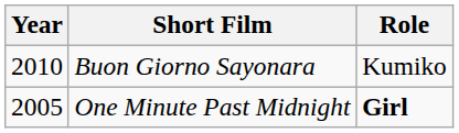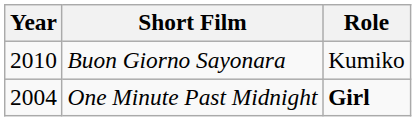 <table class=wikitable>
 <tr>
 <th>Year</th>
 <th>Short Film </th>
 <th>Role</th>
 </tr>
 <tr>
 <td>2010</td>
 <td><em>Buon Giorno Sayonara</em></td>
 <td>Kumiko</td>
 </tr>
 <tr>
-<td>2005</td>
+<td>2004</td>
 <td><em>One Minute Past Midnight</em></td>
 <td><strong>Girl</strong></td>
 </tr>
 </table>
